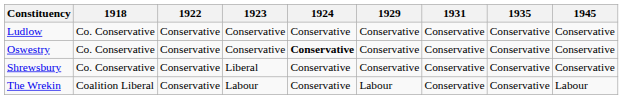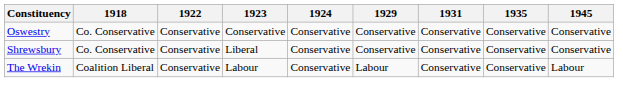 <table class="wikitable sortable">
 <tr>
 <th>Constituency</th>
 <th>1918</th>
 <th>1922</th>
 <th>1923</th>
 <th>1924</th>
 <th>1929</th>
 <th>1931</th>
 <th>1935</th>
 <th>1945</th>
 </tr>
 <tr>
-<td><a href='#'>Ludlow</a></td>
+<td><a href='#'>Oswestry</a></td>
 <td bgcolor=>Co. Conservative</td>
 <td bgcolor=>Conservative</td>
 <td bgcolor=>Conservative</td>
 <td bgcolor=>Conservative</td>
-<td bgcolor=>Conservative</td>
-<td bgcolor=>Conservative</td>
-<td bgcolor=>Conservative</td>
-<td bgcolor=>Conservative</td>
-</tr>
-<tr>
-<td><a href='#'>Oswestry</a></td>
-<td bgcolor=>Co. Conservative</td>
-<td bgcolor=>Conservative</td>
-<td bgcolor=>Conservative</td>
-<td bgcolor=><strong>Conservative</strong></td>
 <td bgcolor=>Conservative</td>
 <td bgcolor=>Conservative</td>
 <td bgcolor=>Conservative</td>
 <td bgcolor=>Conservative</td>
 </tr>
 <tr>
 <td><a href='#'>Shrewsbury</a></td>
 <td bgcolor=>Co. Conservative</td>
 <td bgcolor=>Conservative</td>
 <td bgcolor=>Liberal</td>
 <td bgcolor=>Conservative</td>
 <td bgcolor=>Conservative</td>
 <td bgcolor=>Conservative</td>
 <td bgcolor=>Conservative</td>
 <td bgcolor=>Conservative</td>
 </tr>
 <tr>
 <td><a href='#'>The Wrekin</a></td>
 <td bgcolor=>Coalition Liberal</td>
 <td bgcolor=>Conservative</td>
 <td bgcolor=>Labour</td>
 <td bgcolor=>Conservative</td>
 <td bgcolor=>Labour</td>
 <td bgcolor=>Conservative</td>
 <td bgcolor=>Conservative</td>
 <td bgcolor=>Labour</td>
 </tr>
 </table>
